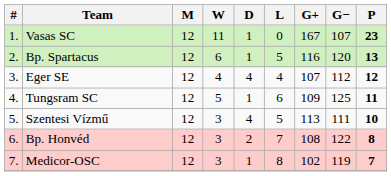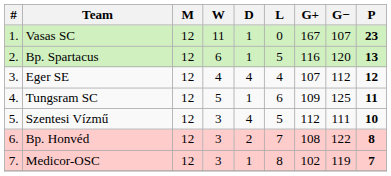 <table class="wikitable" style="text-align: center;">
 <tr>
 <th width="15">#</th>
 <th width="175">Team</th>
 <th width="30">M</th>
 <th width="30">W</th>
 <th width="30">D</th>
 <th width="30">L</th>
 <th width="30">G+</th>
 <th width="30">G−</th>
 <th width="30">P</th>
 </tr>
 <tr style="background: #D0F0C0;">
 <td>1.</td>
 <td align="left">Vasas SC</td>
 <td>12</td>
 <td>11</td>
 <td>1</td>
 <td>0</td>
 <td>167</td>
 <td>107</td>
 <td><strong>23</strong></td>
 </tr>
 <tr style="background: #D0F0C0;">
 <td>2.</td>
 <td align="left">Bp. Spartacus</td>
 <td>12</td>
 <td>6</td>
 <td>1</td>
 <td>5</td>
 <td>116</td>
 <td>120</td>
 <td><strong>13</strong></td>
 </tr>
 <tr>
 <td>3.</td>
 <td align="left">Eger SE</td>
 <td>12</td>
 <td>4</td>
 <td>4</td>
 <td>4</td>
 <td>107</td>
 <td>112</td>
 <td><strong>12</strong></td>
 </tr>
 <tr>
 <td>4.</td>
 <td align="left">Tungsram SC</td>
 <td>12</td>
 <td>5</td>
 <td>1</td>
 <td>6</td>
 <td>109</td>
 <td>125</td>
 <td><strong>11</strong></td>
 </tr>
 <tr>
 <td>5.</td>
 <td align="left">Szentesi Vízmű</td>
 <td>12</td>
 <td>3</td>
 <td>4</td>
 <td>5</td>
-<td>113</td>
+<td>112</td>
 <td>111</td>
 <td><strong>10</strong></td>
 </tr>
 <tr style="background: #FFCCCC;">
 <td>6.</td>
 <td align="left">Bp. Honvéd</td>
 <td>12</td>
 <td>3</td>
 <td>2</td>
 <td>7</td>
 <td>108</td>
 <td>122</td>
 <td><strong>8</strong></td>
 </tr>
 <tr style="background: #FFCCCC;">
 <td>7.</td>
 <td align="left">Medicor-OSC</td>
 <td>12</td>
 <td>3</td>
 <td>1</td>
 <td>8</td>
 <td>102</td>
 <td>119</td>
 <td><strong>7</strong></td>
 </tr>
 <tr>
 </tr>
 </table>
